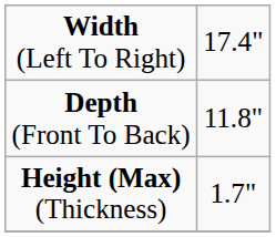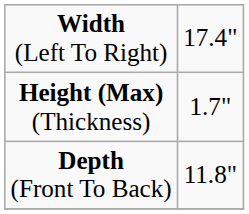 <table class="wikitable" style="text-align:center;">
 <tr>
 <td><strong>Width</strong><br>(Left To Right)</td>
 <td>17.4"</td>
 </tr>
 <tr>
+<td><strong>Height (Max)</strong><br>(Thickness)</td>
+<td>1.7"</td>
+</tr>
+<tr>
 <td><strong>Depth</strong><br>(Front To Back)</td>
 <td>11.8"</td>
 </tr>
 <tr>
-<td><strong>Height (Max)</strong><br>(Thickness)</td>
-<td>1.7"</td>
-</tr>
-<tr>
 </tr>
 </table>
